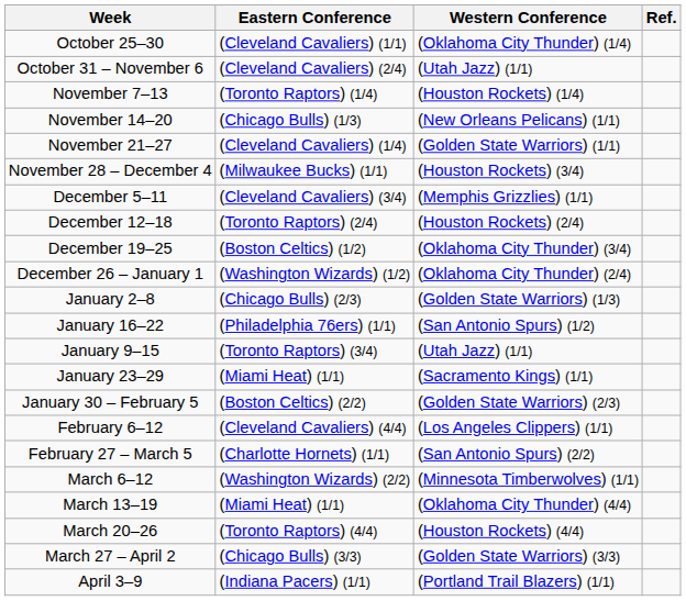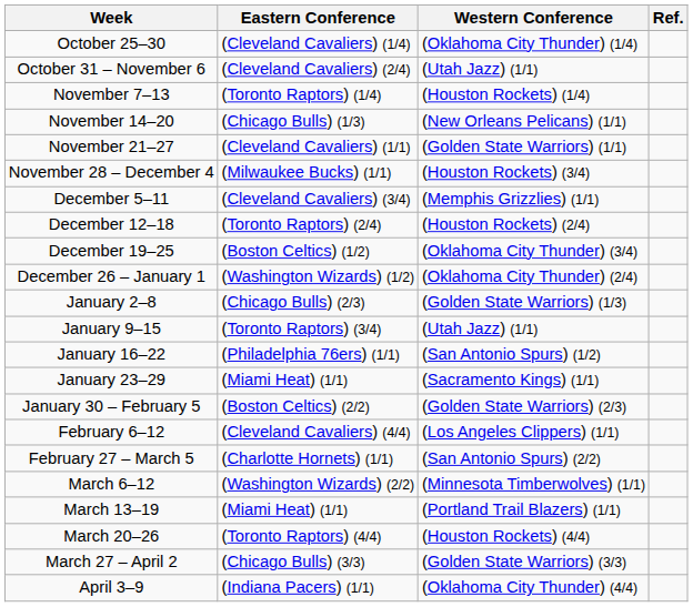 <table class="wikitable sortable" style="text-align:left">
 <tr>
 <th>Week</th>
 <th>Eastern Conference</th>
 <th>Western Conference</th>
 <th class=unsortable>Ref.</th>
 </tr>
 <tr>
 <td align=center>October 25–30</td>
-<td> (<a href='#'>Cleveland Cavaliers</a>) <small>(1/1)</small></td>
+<td> (<a href='#'>Cleveland Cavaliers</a>) <small>(1/4)</small></td>
 <td> (<a href='#'>Oklahoma City Thunder</a>) <small>(1/4)</small></td>
 <td align=center></td>
 </tr>
 <tr>
 <td align=center>October 31 – November 6</td>
 <td> (<a href='#'>Cleveland Cavaliers</a>) <small>(2/4)</small></td>
 <td> (<a href='#'>Utah Jazz</a>) <small>(1/1)</small></td>
 <td align=center></td>
 </tr>
 <tr>
 <td align=center>November 7–13</td>
 <td> (<a href='#'>Toronto Raptors</a>) <small>(1/4)</small></td>
 <td> (<a href='#'>Houston Rockets</a>) <small>(1/4)</small></td>
 <td align=center></td>
 </tr>
 <tr>
 <td align=center>November 14–20</td>
 <td> (<a href='#'>Chicago Bulls</a>) <small>(1/3)</small></td>
 <td> (<a href='#'>New Orleans Pelicans</a>) <small>(1/1)</small></td>
 <td align=center></td>
 </tr>
 <tr>
 <td align=center>November 21–27</td>
-<td> (<a href='#'>Cleveland Cavaliers</a>) <small>(1/4)</small></td>
+<td> (<a href='#'>Cleveland Cavaliers</a>) <small>(1/1)</small></td>
 <td> (<a href='#'>Golden State Warriors</a>) <small>(1/1)</small></td>
 <td align=center></td>
 </tr>
 <tr>
 <td align=center>November 28 – December 4</td>
 <td> (<a href='#'>Milwaukee Bucks</a>) <small>(1/1)</small></td>
 <td> (<a href='#'>Houston Rockets</a>) <small>(3/4)</small></td>
 <td align=center></td>
 </tr>
 <tr>
 <td align=center>December 5–11</td>
 <td> (<a href='#'>Cleveland Cavaliers</a>) <small>(3/4)</small></td>
 <td> (<a href='#'>Memphis Grizzlies</a>) <small>(1/1)</small></td>
 <td align=center></td>
 </tr>
 <tr>
 <td align=center>December 12–18</td>
 <td> (<a href='#'>Toronto Raptors</a>) <small>(2/4)</small></td>
 <td> (<a href='#'>Houston Rockets</a>) <small>(2/4)</small></td>
 <td align=center></td>
 </tr>
 <tr>
 <td align=center>December 19–25</td>
 <td> (<a href='#'>Boston Celtics</a>) <small>(1/2)</small></td>
 <td> (<a href='#'>Oklahoma City Thunder</a>) <small>(3/4)</small></td>
 <td align=center></td>
 </tr>
 <tr>
 <td align=center>December 26 – January 1</td>
 <td> (<a href='#'>Washington Wizards</a>) <small>(1/2)</small></td>
 <td> (<a href='#'>Oklahoma City Thunder</a>) <small>(2/4)</small></td>
 <td align=center></td>
 </tr>
 <tr>
 <td align=center>January 2–8</td>
 <td> (<a href='#'>Chicago Bulls</a>) <small>(2/3)</small></td>
 <td> (<a href='#'>Golden State Warriors</a>) <small>(1/3)</small></td>
 <td align=center></td>
 </tr>
 <tr>
+<td align=center>January 9–15</td>
+<td> (<a href='#'>Toronto Raptors</a>) <small>(3/4)</small></td>
+<td> (<a href='#'>Utah Jazz</a>) <small>(1/1)</small></td>
+<td align=center></td>
+</tr>
+<tr>
 <td align=center>January 16–22</td>
 <td> (<a href='#'>Philadelphia 76ers</a>) <small>(1/1)</small></td>
 <td> (<a href='#'>San Antonio Spurs</a>) <small>(1/2)</small></td>
-<td align=center></td>
-</tr>
-<tr>
-<td align=center>January 9–15</td>
-<td> (<a href='#'>Toronto Raptors</a>) <small>(3/4)</small></td>
-<td> (<a href='#'>Utah Jazz</a>) <small>(1/1)</small></td>
 <td align=center></td>
 </tr>
 <tr>
 <td align=center>January 23–29</td>
 <td> (<a href='#'>Miami Heat</a>) <small>(1/1)</small></td>
 <td> (<a href='#'>Sacramento Kings</a>) <small>(1/1)</small></td>
 <td align=center></td>
 </tr>
 <tr>
 <td align=center>January 30 – February 5</td>
 <td> (<a href='#'>Boston Celtics</a>) <small>(2/2)</small></td>
 <td> (<a href='#'>Golden State Warriors</a>) <small>(2/3)</small></td>
 <td align=center></td>
 </tr>
 <tr>
 <td align=center>February 6–12</td>
 <td> (<a href='#'>Cleveland Cavaliers</a>) <small>(4/4)</small></td>
 <td> (<a href='#'>Los Angeles Clippers</a>) <small>(1/1)</small></td>
 <td align=center></td>
 </tr>
 <tr>
 <td align=center>February 27 – March 5</td>
 <td> (<a href='#'>Charlotte Hornets</a>) <small>(1/1)</small></td>
 <td> (<a href='#'>San Antonio Spurs</a>) <small>(2/2)</small></td>
 <td align=center></td>
 </tr>
 <tr>
 <td align=center>March 6–12</td>
 <td> (<a href='#'>Washington Wizards</a>) <small>(2/2)</small></td>
 <td> (<a href='#'>Minnesota Timberwolves</a>) <small>(1/1)</small></td>
 <td align=center></td>
 </tr>
 <tr>
 <td align=center>March 13–19</td>
 <td> (<a href='#'>Miami Heat</a>) <small>(1/1)</small></td>
-<td> (<a href='#'>Oklahoma City Thunder</a>) <small>(4/4)</small></td>
+<td> (<a href='#'>Portland Trail Blazers</a>) <small>(1/1)</small></td>
 <td align=center></td>
 </tr>
 <tr>
 <td align=center>March 20–26</td>
 <td> (<a href='#'>Toronto Raptors</a>) <small>(4/4)</small></td>
 <td> (<a href='#'>Houston Rockets</a>) <small>(4/4)</small></td>
 <td align=center></td>
 </tr>
 <tr>
 <td align=center>March 27 – April 2</td>
 <td> (<a href='#'>Chicago Bulls</a>) <small>(3/3)</small></td>
 <td> (<a href='#'>Golden State Warriors</a>) <small>(3/3)</small></td>
 <td align=center></td>
 </tr>
 <tr>
 <td align=center>April 3–9</td>
 <td> (<a href='#'>Indiana Pacers</a>) <small>(1/1)</small></td>
-<td> (<a href='#'>Portland Trail Blazers</a>) <small>(1/1)</small></td>
+<td> (<a href='#'>Oklahoma City Thunder</a>) <small>(4/4)</small></td>
 <td align=center></td>
 </tr>
 </table>
